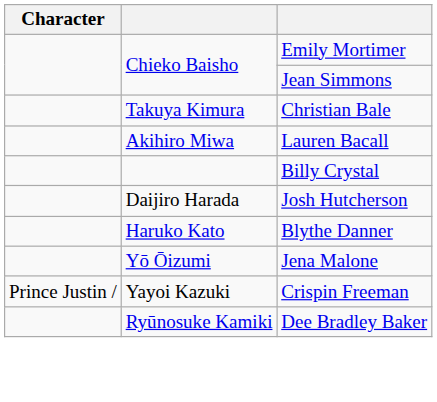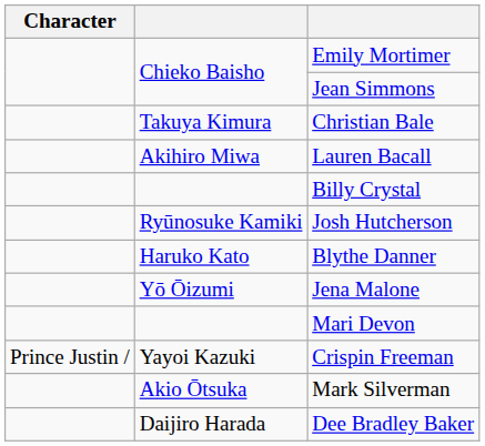 <table class="wikitable sortable">
 <tr>
 <th>Character</th>
 <th></th>
 <th></th>
 </tr>
 <tr>
 <td rowspan="2"></td>
 <td rowspan="2" data-sort-value="Baisho, Chieko"><a href='#'>Chieko Baisho</a></td>
 <td data-sort-value="Mortimer, Emily"><a href='#'>Emily Mortimer</a> </td>
 </tr>
 <tr>
 <td data-sort-value="Simmons, Jean"><a href='#'>Jean Simmons</a> </td>
 </tr>
 <tr>
 <td></td>
 <td data-sort-value="Kimura, Takuya"><a href='#'>Takuya Kimura</a></td>
 <td data-sort-value="Bale, Christian"><a href='#'>Christian Bale</a></td>
 </tr>
 <tr>
 <td></td>
 <td data-sort-value="Miwa, Akihiro"><a href='#'>Akihiro Miwa</a></td>
 <td data-sort-value="Bacall, Lauren"><a href='#'>Lauren Bacall</a></td>
 </tr>
 <tr>
 <td></td>
 <td data-sort-value="Gashūin, Tatsuya"></td>
 <td data-sort-value="Crystal, Billy"><a href='#'>Billy Crystal</a></td>
 </tr>
 <tr>
 <td></td>
-<td data-sort-value="Harada, Daijiro">Daijiro Harada</td>
+<td data-sort-value="Kamiki, Ryūnosuke"><a href='#'>Ryūnosuke Kamiki</a></td>
 <td data-sort-value="Hutcherson, Josh"><a href='#'>Josh Hutcherson</a></td>
 </tr>
 <tr>
 <td></td>
 <td data-sort-value="Kato, Haruko"><a href='#'>Haruko Kato</a></td>
 <td data-sort-value="Danner, Blythe"><a href='#'>Blythe Danner</a></td>
 </tr>
 <tr>
 <td></td>
 <td data-sort-value="Ōizumi, Yō"><a href='#'>Yō Ōizumi</a></td>
 <td data-sort-value="Malone, Jena"><a href='#'>Jena Malone</a></td>
 </tr>
 <tr>
+<td></td>
+<td></td>
+<td data-sort-value="Devon, Mari"><a href='#'>Mari Devon</a></td>
+</tr>
+<tr>
 <td>Prince Justin / </td>
 <td data-sort-value="Kazuki, Yayoi">Yayoi Kazuki</td>
 <td data-sort-value="Freeman, Crispin"><a href='#'>Crispin Freeman</a></td>
 </tr>
 <tr>
 <td></td>
-<td data-sort-value="Kamiki, Ryūnosuke"><a href='#'>Ryūnosuke Kamiki</a></td>
+<td data-sort-value="Ōtsuka, Akio"><a href='#'>Akio Ōtsuka</a></td>
+<td data-sort-value="Silverman, Mark">Mark Silverman</td>
+</tr>
+<tr>
+<td></td>
+<td data-sort-value="Harada, Daijiro">Daijiro Harada</td>
 <td data-sort-value="Baker, Dee Bradley"><a href='#'>Dee Bradley Baker</a> </td>
 </tr>
 </table>
